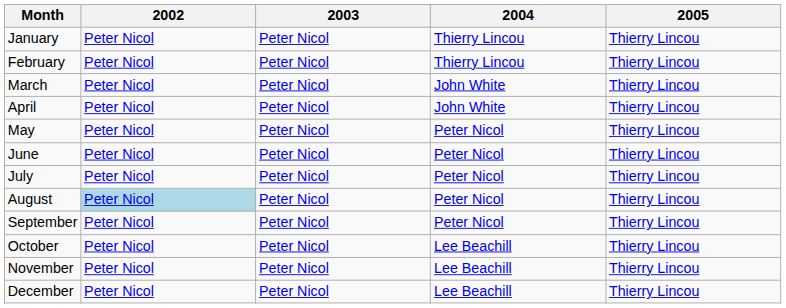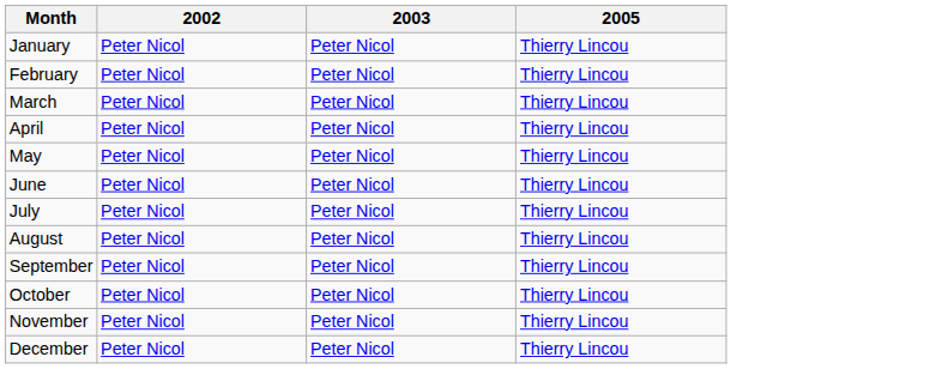 <table class=wikitable style="font-size:98%;">
 <tr>
 <th style="width:75px;">Month</th>
 <th style="width:185px;">2002</th>
 <th style="width:185px;">2003</th>
-<th style="width:185px;">2004</th>
 <th style="width:185px;">2005</th>
 </tr>
 <tr>
 <td>January</td>
 <td> <a href='#'>Peter Nicol</a></td>
 <td> <a href='#'>Peter Nicol</a></td>
 <td> <a href='#'>Thierry Lincou</a></td>
-<td> <a href='#'>Thierry Lincou</a></td>
 </tr>
 <tr>
 <td>February</td>
 <td> <a href='#'>Peter Nicol</a></td>
 <td> <a href='#'>Peter Nicol</a></td>
 <td> <a href='#'>Thierry Lincou</a></td>
-<td> <a href='#'>Thierry Lincou</a></td>
 </tr>
 <tr>
 <td>March</td>
 <td> <a href='#'>Peter Nicol</a></td>
 <td> <a href='#'>Peter Nicol</a></td>
-<td> <a href='#'>John White</a></td>
 <td> <a href='#'>Thierry Lincou</a></td>
 </tr>
 <tr>
 <td>April</td>
 <td> <a href='#'>Peter Nicol</a></td>
 <td> <a href='#'>Peter Nicol</a></td>
-<td> <a href='#'>John White</a></td>
 <td> <a href='#'>Thierry Lincou</a></td>
 </tr>
 <tr>
 <td>May</td>
-<td> <a href='#'>Peter Nicol</a></td>
 <td> <a href='#'>Peter Nicol</a></td>
 <td> <a href='#'>Peter Nicol</a></td>
 <td> <a href='#'>Thierry Lincou</a></td>
 </tr>
 <tr>
 <td>June</td>
 <td> <a href='#'>Peter Nicol</a></td>
 <td> <a href='#'>Peter Nicol</a></td>
-<td> <a href='#'>Peter Nicol</a></td>
 <td> <a href='#'>Thierry Lincou</a></td>
 </tr>
 <tr>
 <td>July</td>
 <td> <a href='#'>Peter Nicol</a></td>
 <td> <a href='#'>Peter Nicol</a></td>
-<td> <a href='#'>Peter Nicol</a></td>
 <td> <a href='#'>Thierry Lincou</a></td>
 </tr>
 <tr>
 <td>August</td>
-<td style="background: lightblue;"> <a href='#'>Peter Nicol</a></td>
 <td> <a href='#'>Peter Nicol</a></td>
 <td> <a href='#'>Peter Nicol</a></td>
 <td> <a href='#'>Thierry Lincou</a></td>
 </tr>
 <tr>
 <td>September</td>
 <td> <a href='#'>Peter Nicol</a></td>
 <td> <a href='#'>Peter Nicol</a></td>
-<td> <a href='#'>Peter Nicol</a></td>
 <td> <a href='#'>Thierry Lincou</a></td>
 </tr>
 <tr>
 <td>October</td>
 <td> <a href='#'>Peter Nicol</a></td>
 <td> <a href='#'>Peter Nicol</a></td>
-<td> <a href='#'>Lee Beachill</a></td>
 <td> <a href='#'>Thierry Lincou</a></td>
 </tr>
 <tr>
 <td>November</td>
 <td> <a href='#'>Peter Nicol</a></td>
 <td> <a href='#'>Peter Nicol</a></td>
-<td> <a href='#'>Lee Beachill</a></td>
 <td> <a href='#'>Thierry Lincou</a></td>
 </tr>
 <tr>
 <td>December</td>
 <td> <a href='#'>Peter Nicol</a></td>
 <td> <a href='#'>Peter Nicol</a></td>
-<td> <a href='#'>Lee Beachill</a></td>
 <td> <a href='#'>Thierry Lincou</a></td>
 </tr>
 </table>
